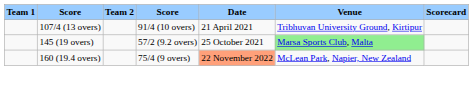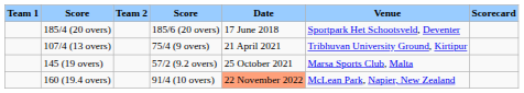 <table class="wikitable sortable defaultleft col2center col4center col7center" style="font-size: 95%">
 <tr>
 <th scope="col" style="background-color:#9cf;">Team 1</th>
 <th scope="col" style="background-color:#9cf;">Score</th>
 <th scope="col" style="background-color:#9cf;">Team 2</th>
 <th scope="col" style="background-color:#9cf;">Score</th>
 <th scope="col" style="background-color:#9cf;">Date</th>
 <th scope="col" style="background-color:#9cf;">Venue</th>
 <th scope="col" style="background-color:#9cf;">Scorecard</th>
 </tr>
 <tr>
 <td></td>
+<td>185/4 (20 overs)</td>
+<td></td>
+<td>185/6 (20 overs)</td>
+<td>17 June 2018</td>
+<td><a href='#'>Sportpark Het Schootsveld</a>, <a href='#'>Deventer</a></td>
+<td></td>
+</tr>
+<tr>
+<td></td>
 <td>107/4 (13 overs)</td>
 <td></td>
-<td>91/4 (10 overs)</td>
+<td>75/4 (9 overs)</td>
 <td>21 April 2021</td>
 <td><a href='#'>Tribhuvan University Ground</a>, <a href='#'>Kirtipur</a></td>
 <td></td>
 </tr>
 <tr>
 <td></td>
 <td>145 (19 overs)</td>
 <td></td>
 <td>57/2 (9.2 overs)</td>
 <td>25 October 2021</td>
-<td style="background: lightgreen;"><a href='#'>Marsa Sports Club</a>, <a href='#'>Malta</a></td>
+<td><a href='#'>Marsa Sports Club</a>, <a href='#'>Malta</a></td>
 <td></td>
 </tr>
 <tr>
 <td></td>
 <td>160 (19.4 overs)</td>
 <td></td>
-<td>75/4 (9 overs)</td>
+<td>91/4 (10 overs)</td>
 <td style="background: lightsalmon;">22 November 2022</td>
 <td><a href='#'>McLean Park</a>, <a href='#'>Napier, New Zealand</a></td>
 <td></td>
 </tr>
 </table>
